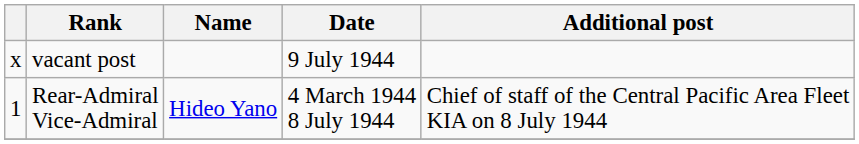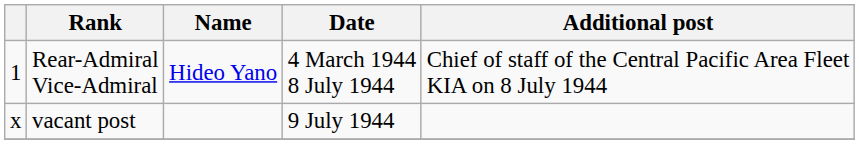 <table class=wikitable>
 <tr>
 <th></th>
 <th>Rank</th>
 <th>Name</th>
 <th>Date</th>
 <th>Additional post</th>
 </tr>
 <tr>
+<td>1</td>
+<td>Rear-Admiral<br>Vice-Admiral</td>
+<td><a href='#'>Hideo Yano</a></td>
+<td>4 March 1944<br>8 July 1944</td>
+<td>Chief of staff of the Central Pacific Area Fleet<br>KIA on 8 July 1944</td>
+</tr>
+<tr>
 <td>x</td>
 <td>vacant post</td>
 <td></td>
 <td>9 July 1944</td>
 <td></td>
 </tr>
 <tr>
-<td>1</td>
-<td>Rear-Admiral<br>Vice-Admiral</td>
-<td><a href='#'>Hideo Yano</a></td>
-<td>4 March 1944<br>8 July 1944</td>
-<td>Chief of staff of the Central Pacific Area Fleet<br>KIA on 8 July 1944</td>
-</tr>
-<tr>
 </tr>
 </table>
